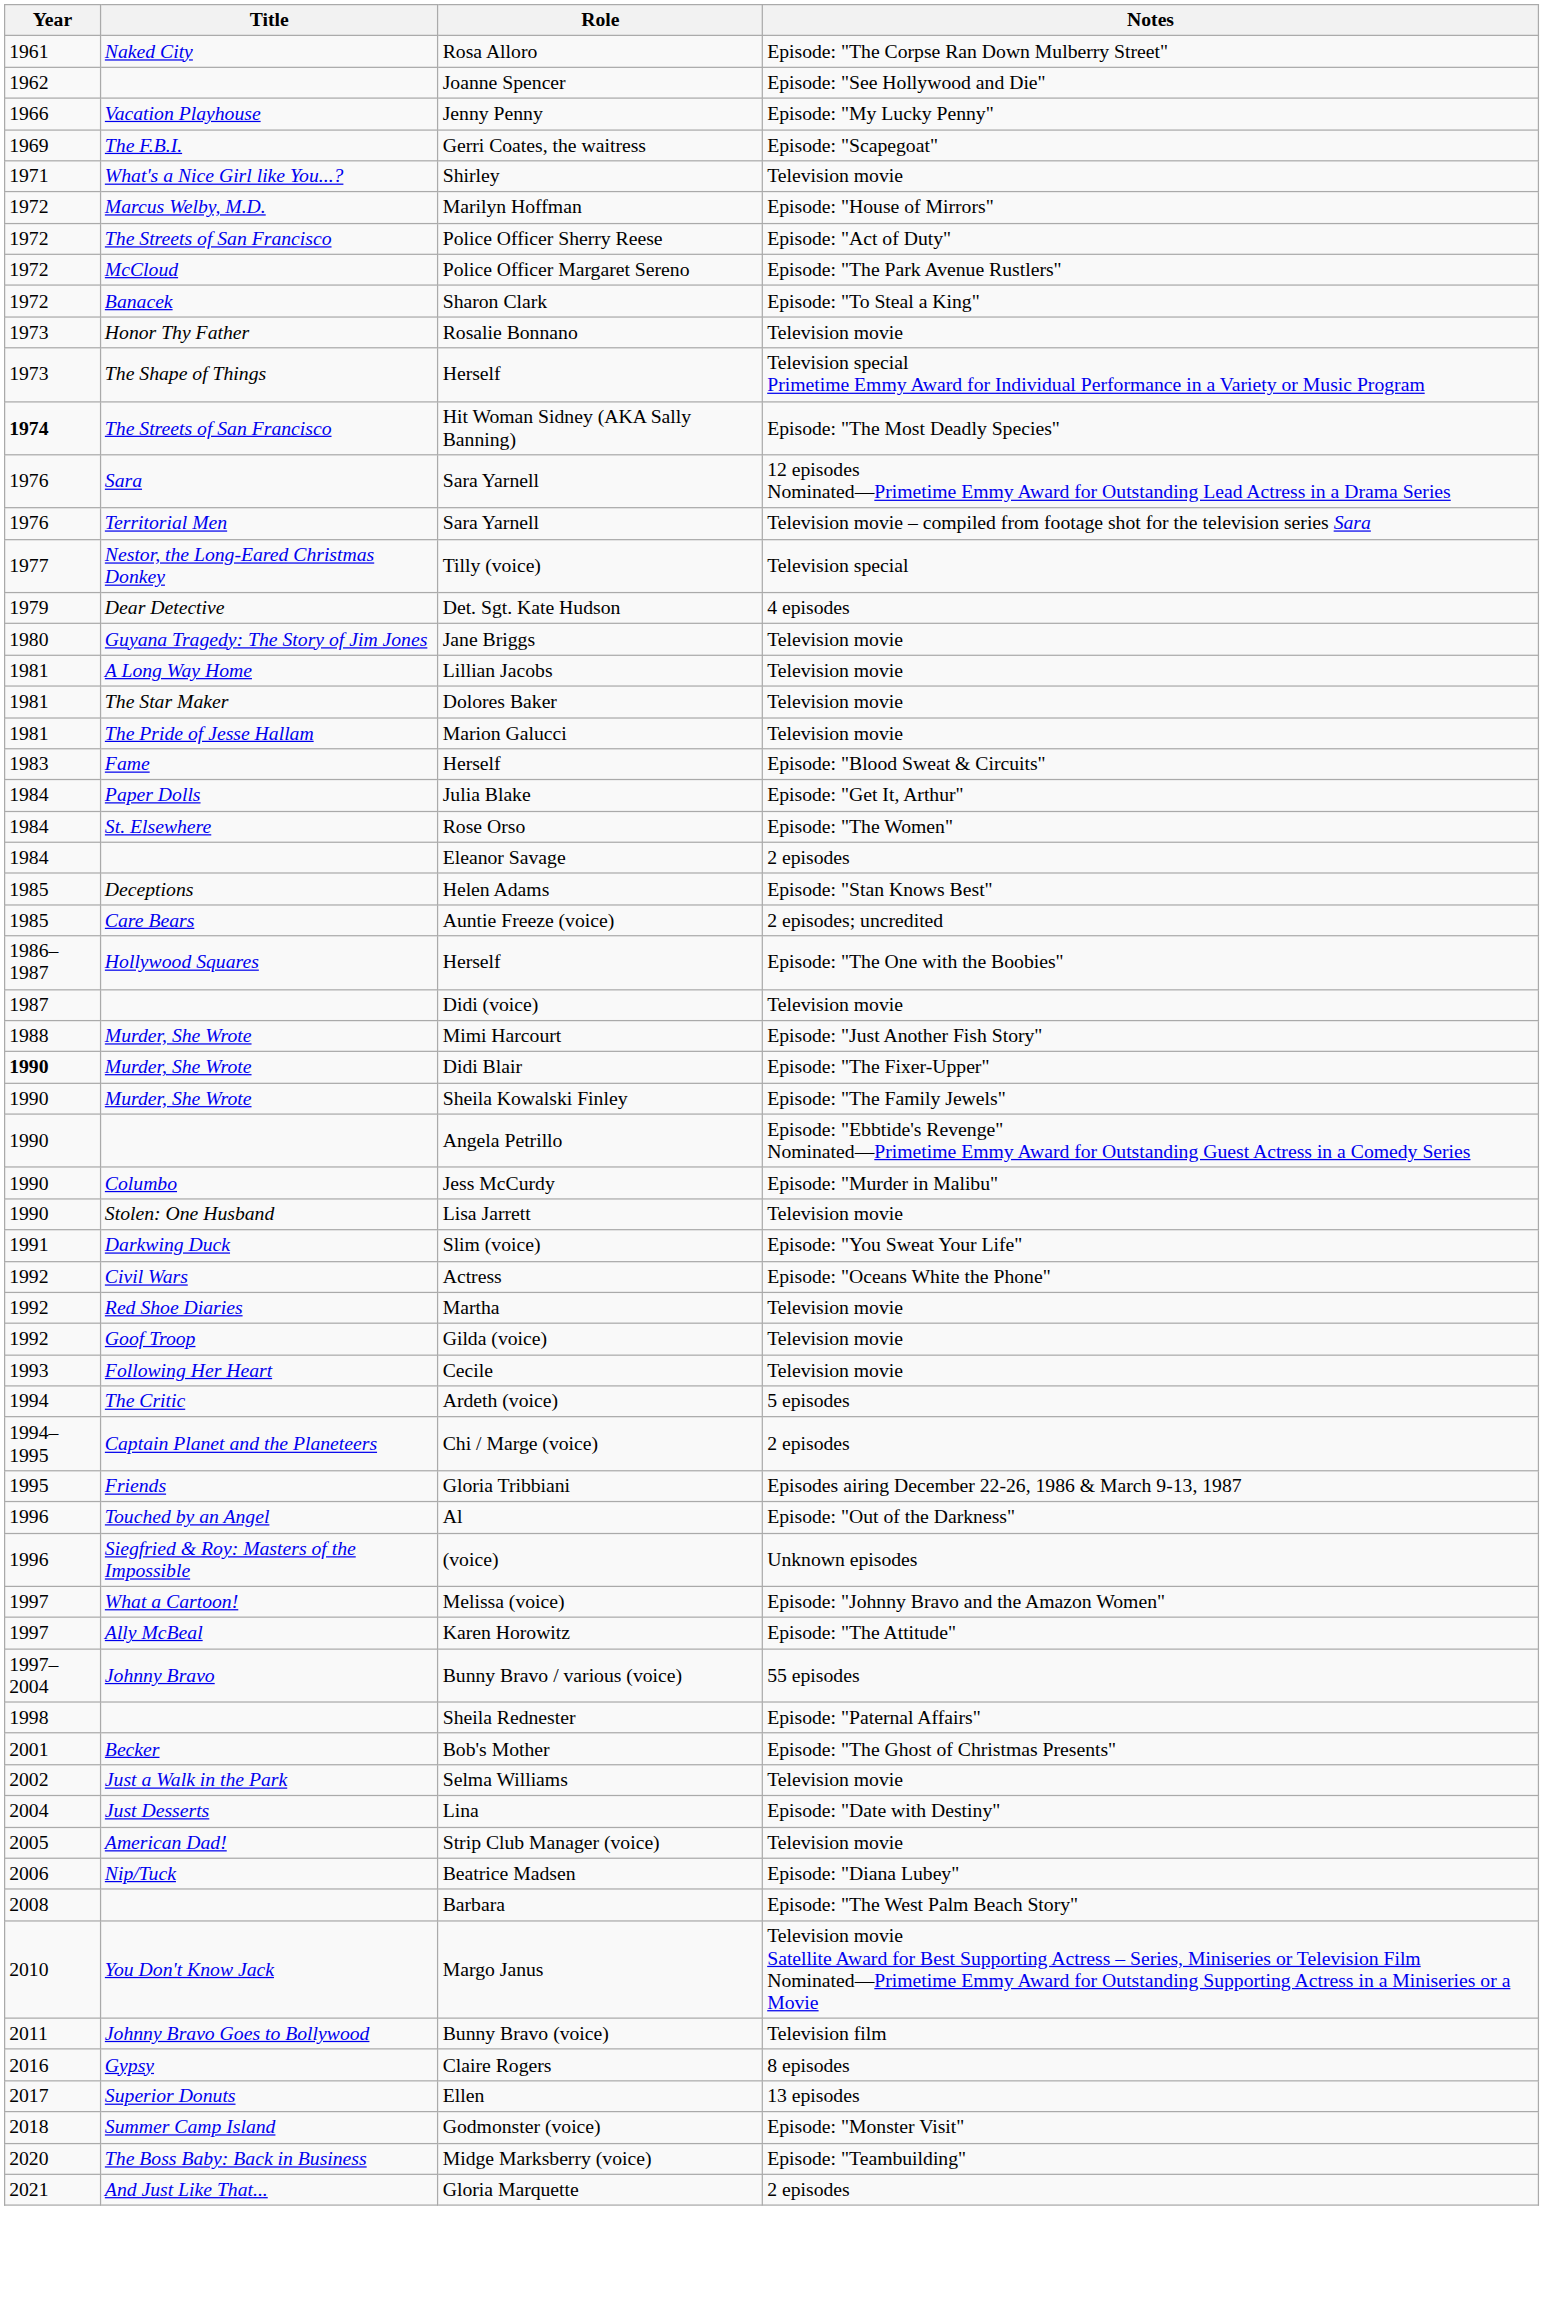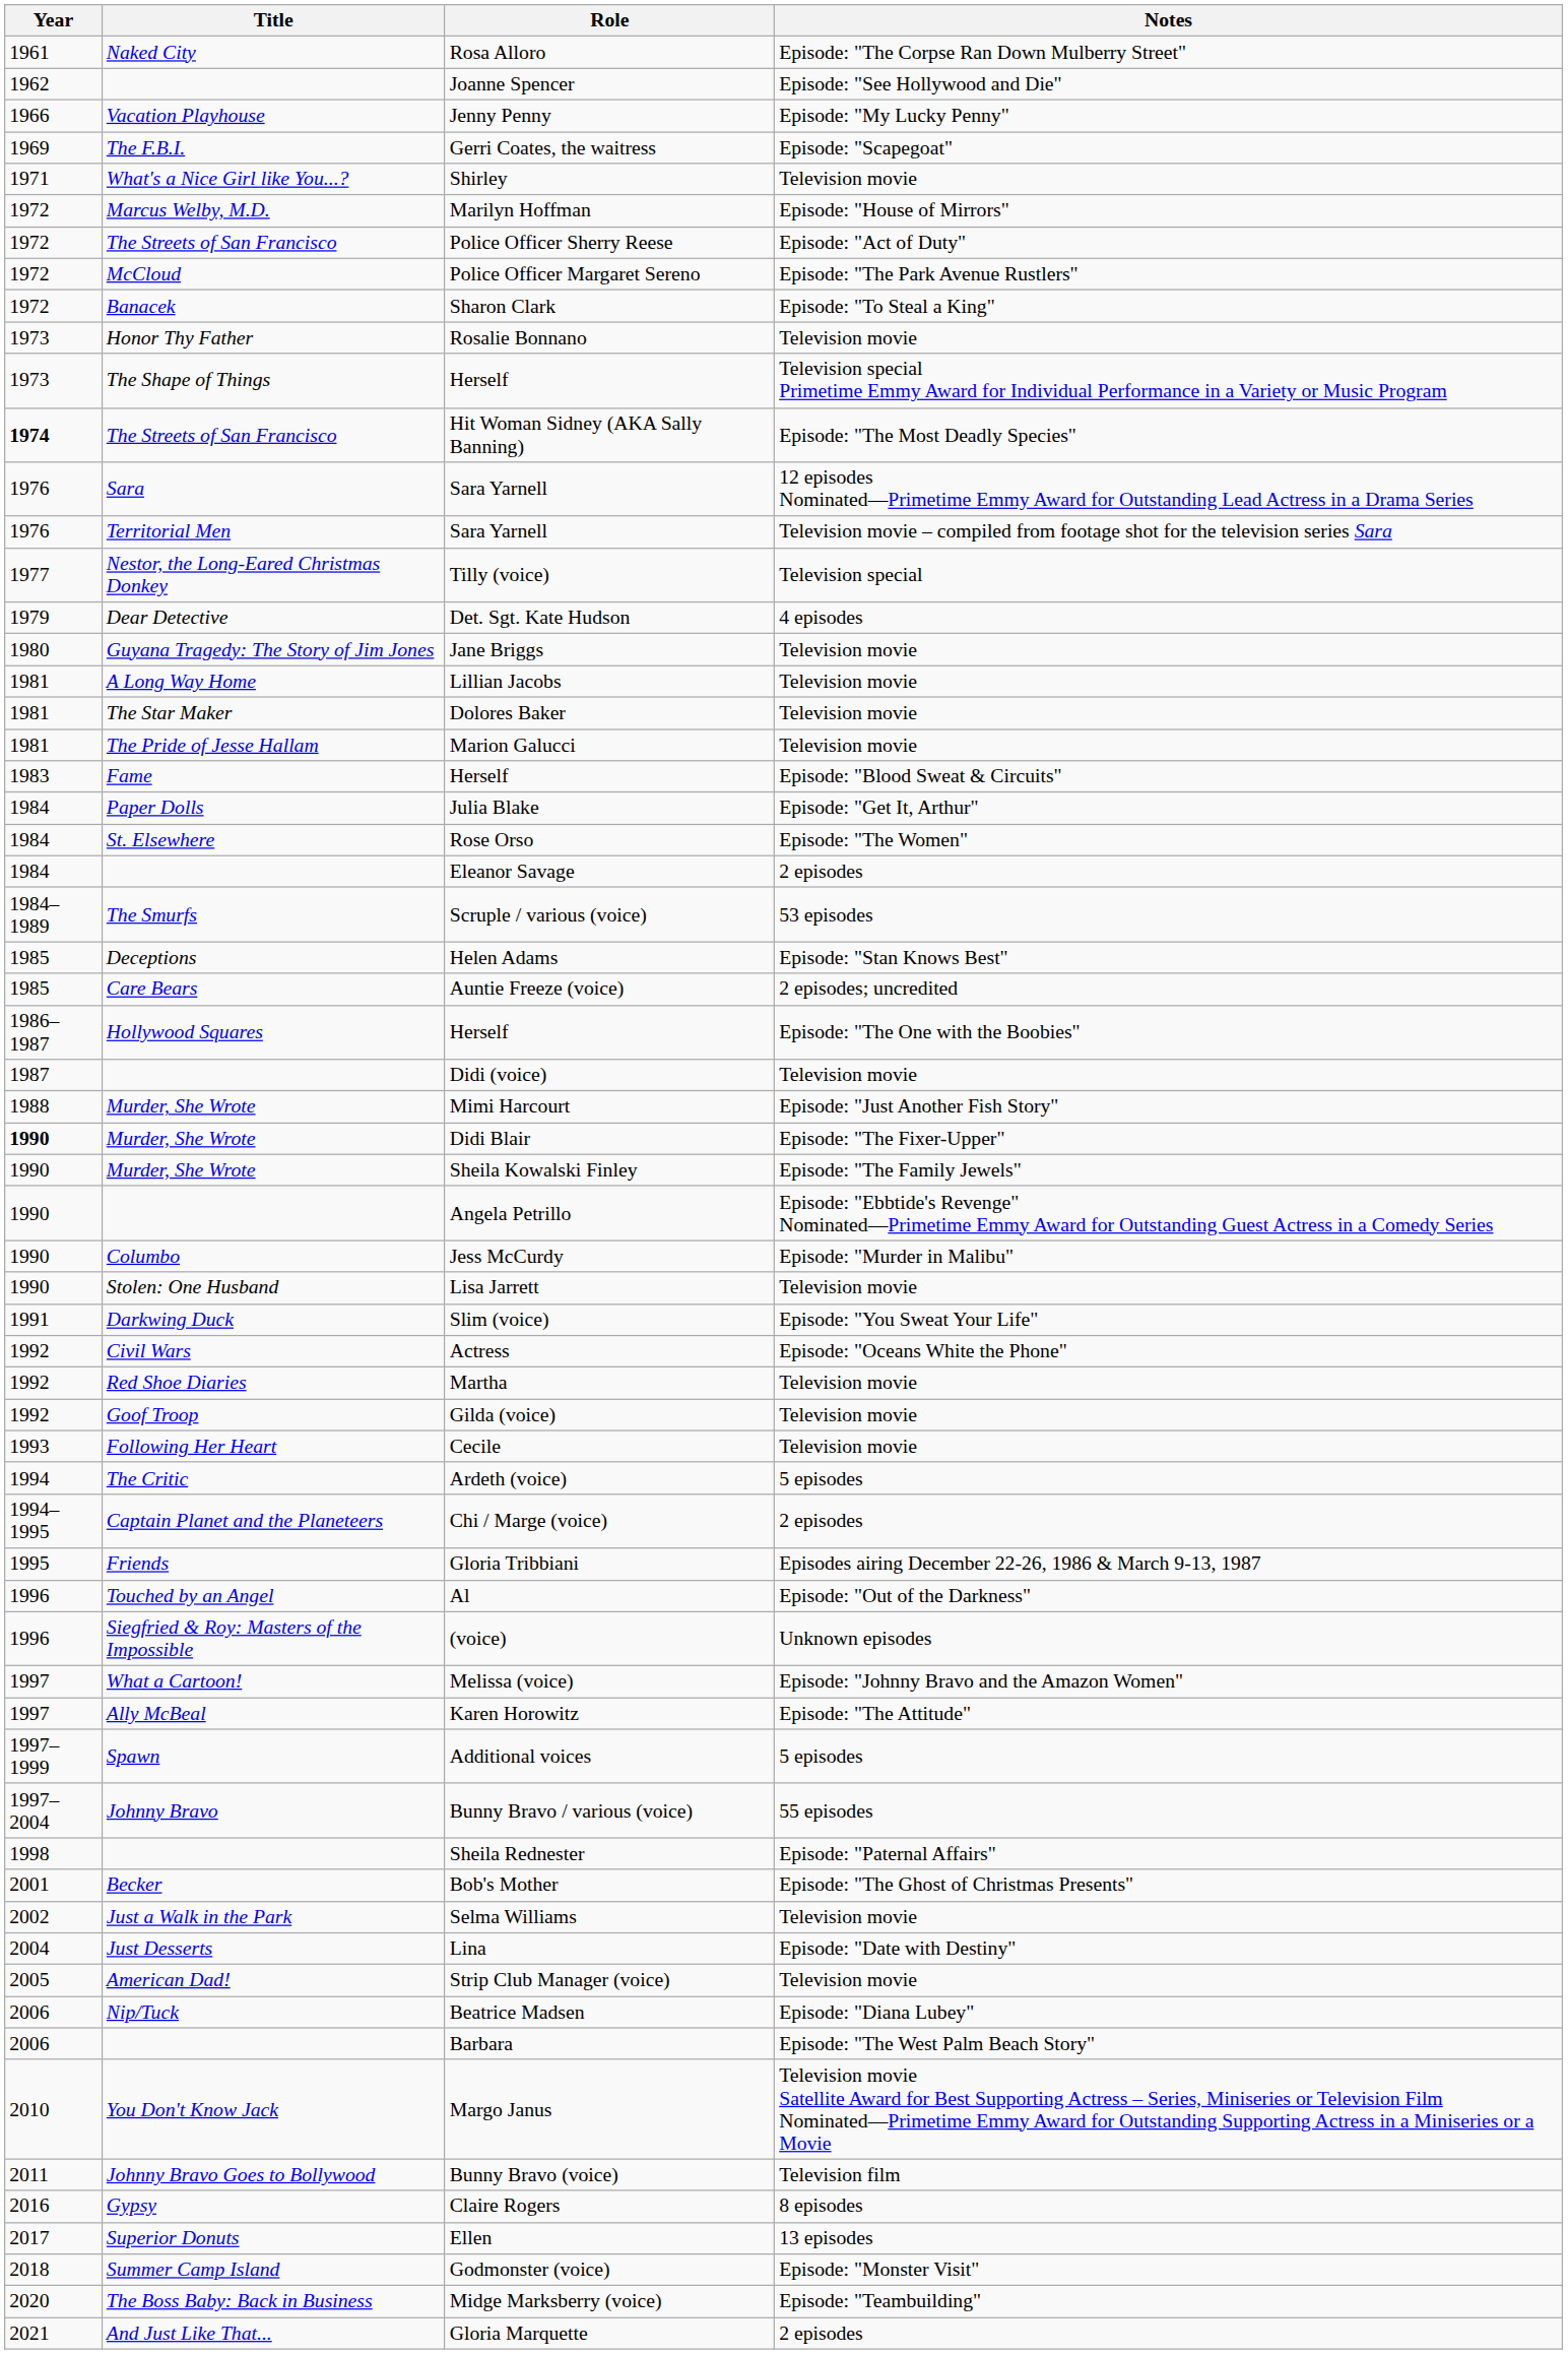 <table class="wikitable sortable">
 <tr>
 <th>Year</th>
 <th>Title</th>
 <th>Role</th>
 <th class="unsortable">Notes</th>
 </tr>
 <tr>
 <td>1961</td>
 <td><em><a href='#'>Naked City</a></em></td>
 <td>Rosa Alloro</td>
 <td>Episode: "The Corpse Ran Down Mulberry Street"</td>
 </tr>
 <tr>
 <td>1962</td>
 <td><em></em></td>
 <td>Joanne Spencer</td>
 <td>Episode: "See Hollywood and Die"</td>
 </tr>
 <tr>
 <td>1966</td>
 <td><em><a href='#'>Vacation Playhouse</a></em></td>
 <td>Jenny Penny</td>
 <td>Episode: "My Lucky Penny"</td>
 </tr>
 <tr>
 <td>1969</td>
 <td><em><a href='#'>The F.B.I.</a></em></td>
 <td>Gerri Coates, the waitress</td>
 <td>Episode: "Scapegoat"</td>
 </tr>
 <tr>
 <td>1971</td>
 <td><em><a href='#'>What's a Nice Girl like You...?</a></em></td>
 <td>Shirley</td>
 <td>Television movie</td>
 </tr>
 <tr>
 <td>1972</td>
 <td><em><a href='#'>Marcus Welby, M.D.</a></em></td>
 <td>Marilyn Hoffman</td>
 <td>Episode: "House of Mirrors"</td>
 </tr>
 <tr>
 <td>1972</td>
 <td><em><a href='#'>The Streets of San Francisco</a></em></td>
 <td>Police Officer Sherry Reese</td>
 <td>Episode: "Act of Duty"</td>
 </tr>
 <tr>
 <td>1972</td>
 <td><em><a href='#'>McCloud</a></em></td>
 <td>Police Officer Margaret Sereno</td>
 <td>Episode: "The Park Avenue Rustlers"</td>
 </tr>
 <tr>
 <td>1972</td>
 <td><em><a href='#'>Banacek</a></em></td>
 <td>Sharon Clark</td>
 <td>Episode: "To Steal a King"</td>
 </tr>
 <tr>
 <td>1973</td>
 <td><em>Honor Thy Father</em></td>
 <td>Rosalie Bonnano</td>
 <td>Television movie</td>
 </tr>
 <tr>
 <td>1973</td>
 <td><em>The Shape of Things</em></td>
 <td>Herself</td>
 <td>Television special<br><a href='#'>Primetime Emmy Award for Individual Performance in a Variety or Music Program</a></td>
 </tr>
 <tr>
 <td><strong>1974</strong></td>
 <td><em><a href='#'>The Streets of San Francisco</a></em></td>
 <td>Hit Woman Sidney (AKA Sally Banning)</td>
 <td>Episode: "The Most Deadly Species"</td>
 </tr>
 <tr>
 <td>1976</td>
 <td><em><a href='#'>Sara</a></em></td>
 <td>Sara Yarnell</td>
 <td>12 episodes<br>Nominated—<a href='#'>Primetime Emmy Award for Outstanding Lead Actress in a Drama Series</a></td>
 </tr>
 <tr>
 <td>1976</td>
 <td><em><a href='#'>Territorial Men</a></em></td>
 <td>Sara Yarnell</td>
 <td>Television movie – compiled from footage shot for the television series <em><a href='#'>Sara</a></em></td>
 </tr>
 <tr>
 <td>1977</td>
 <td><em><a href='#'>Nestor, the Long-Eared Christmas Donkey</a></em></td>
 <td>Tilly (voice)</td>
 <td>Television special</td>
 </tr>
 <tr>
 <td>1979</td>
 <td><em>Dear Detective</em></td>
 <td>Det. Sgt. Kate Hudson</td>
 <td>4 episodes</td>
 </tr>
 <tr>
 <td>1980</td>
 <td><em><a href='#'>Guyana Tragedy: The Story of Jim Jones</a></em></td>
 <td>Jane Briggs</td>
 <td>Television movie</td>
 </tr>
 <tr>
 <td>1981</td>
 <td><em><a href='#'>A Long Way Home</a></em></td>
 <td>Lillian Jacobs</td>
 <td>Television movie</td>
 </tr>
 <tr>
 <td>1981</td>
 <td><em>The Star Maker</em></td>
 <td>Dolores Baker</td>
 <td>Television movie</td>
 </tr>
 <tr>
 <td>1981</td>
 <td><em><a href='#'>The Pride of Jesse Hallam</a></em></td>
 <td>Marion Galucci</td>
 <td>Television movie</td>
 </tr>
 <tr>
 <td>1983</td>
 <td><a href='#'><em>Fame</em></a></td>
 <td>Herself</td>
 <td>Episode: "Blood Sweat & Circuits"</td>
 </tr>
 <tr>
 <td>1984</td>
 <td><em><a href='#'>Paper Dolls</a></em></td>
 <td>Julia Blake</td>
 <td>Episode: "Get It, Arthur"</td>
 </tr>
 <tr>
 <td>1984</td>
 <td><em><a href='#'>St. Elsewhere</a></em></td>
 <td>Rose Orso</td>
 <td>Episode: "The Women"</td>
 </tr>
 <tr>
 <td>1984</td>
 <td><em></em></td>
 <td>Eleanor Savage</td>
 <td>2 episodes</td>
 </tr>
 <tr>
+<td>1984–1989</td>
+<td><em><a href='#'>The Smurfs</a></em></td>
+<td>Scruple / various (voice)</td>
+<td>53 episodes</td>
+</tr>
+<tr>
 <td>1985</td>
 <td><em>Deceptions</em></td>
 <td>Helen Adams</td>
 <td>Episode: "Stan Knows Best"</td>
 </tr>
 <tr>
 <td>1985</td>
 <td><em><a href='#'>Care Bears</a></em></td>
 <td>Auntie Freeze (voice)</td>
 <td>2 episodes; uncredited</td>
 </tr>
 <tr>
 <td>1986–1987</td>
 <td><em><a href='#'>Hollywood Squares</a></em></td>
 <td>Herself</td>
 <td>Episode: "The One with the Boobies"</td>
 </tr>
 <tr>
 <td>1987</td>
 <td><em></em></td>
 <td>Didi (voice)</td>
 <td>Television movie</td>
 </tr>
 <tr>
 <td>1988</td>
 <td><em><a href='#'>Murder, She Wrote</a></em></td>
 <td>Mimi Harcourt</td>
 <td>Episode: "Just Another Fish Story"</td>
 </tr>
 <tr>
 <td><strong>1990</strong></td>
 <td><em><a href='#'>Murder, She Wrote</a></em></td>
 <td>Didi Blair</td>
 <td>Episode: "The Fixer-Upper"</td>
 </tr>
 <tr>
 <td>1990</td>
 <td><em><a href='#'>Murder, She Wrote</a></em></td>
 <td>Sheila Kowalski Finley</td>
 <td>Episode: "The Family Jewels"</td>
 </tr>
 <tr>
 <td>1990</td>
 <td><em></em></td>
 <td>Angela Petrillo</td>
 <td>Episode: "Ebbtide's Revenge"<br>Nominated—<a href='#'>Primetime Emmy Award for Outstanding Guest Actress in a Comedy Series</a></td>
 </tr>
 <tr>
 <td>1990</td>
 <td><em><a href='#'>Columbo</a></em></td>
 <td>Jess McCurdy</td>
 <td>Episode: "Murder in Malibu"</td>
 </tr>
 <tr>
 <td>1990</td>
 <td><em>Stolen: One Husband</em></td>
 <td>Lisa Jarrett</td>
 <td>Television movie</td>
 </tr>
 <tr>
 <td>1991</td>
 <td><em><a href='#'>Darkwing Duck</a></em></td>
 <td>Slim (voice)</td>
 <td>Episode: "You Sweat Your Life"</td>
 </tr>
 <tr>
 <td>1992</td>
 <td><em><a href='#'>Civil Wars</a></em></td>
 <td>Actress</td>
 <td>Episode: "Oceans White the Phone"</td>
 </tr>
 <tr>
 <td>1992</td>
 <td><em><a href='#'>Red Shoe Diaries</a></em></td>
 <td>Martha</td>
 <td>Television movie</td>
 </tr>
 <tr>
 <td>1992</td>
 <td><em><a href='#'>Goof Troop</a></em></td>
 <td>Gilda (voice)</td>
 <td>Television movie</td>
 </tr>
 <tr>
 <td>1993</td>
 <td><em><a href='#'>Following Her Heart</a></em></td>
 <td>Cecile</td>
 <td>Television movie</td>
 </tr>
 <tr>
 <td>1994</td>
 <td><em><a href='#'>The Critic</a></em></td>
 <td>Ardeth (voice)</td>
 <td>5 episodes</td>
 </tr>
 <tr>
 <td>1994–1995</td>
 <td><em><a href='#'>Captain Planet and the Planeteers</a></em></td>
 <td>Chi / Marge (voice)</td>
 <td>2 episodes</td>
 </tr>
 <tr>
 <td>1995</td>
 <td><em><a href='#'>Friends</a></em></td>
 <td>Gloria Tribbiani</td>
 <td>Episodes airing December 22-26, 1986 & March 9-13, 1987</td>
 </tr>
 <tr>
 <td>1996</td>
 <td><em><a href='#'>Touched by an Angel</a></em></td>
 <td>Al</td>
 <td>Episode: "Out of the Darkness"</td>
 </tr>
 <tr>
 <td>1996</td>
 <td><em><a href='#'>Siegfried & Roy: Masters of the Impossible</a></em></td>
 <td>(voice)</td>
 <td>Unknown episodes</td>
 </tr>
 <tr>
 <td>1997</td>
 <td><em><a href='#'>What a Cartoon!</a></em></td>
 <td>Melissa (voice)</td>
 <td>Episode: "Johnny Bravo and the Amazon Women"</td>
 </tr>
 <tr>
 <td>1997</td>
 <td><em><a href='#'>Ally McBeal</a></em></td>
 <td>Karen Horowitz</td>
 <td>Episode: "The Attitude"</td>
 </tr>
 <tr>
+<td>1997–1999</td>
+<td><em><a href='#'>Spawn</a></em></td>
+<td>Additional voices</td>
+<td>5 episodes</td>
+</tr>
+<tr>
 <td>1997–2004</td>
 <td><em><a href='#'>Johnny Bravo</a></em></td>
 <td>Bunny Bravo / various (voice)</td>
 <td>55 episodes</td>
 </tr>
 <tr>
 <td>1998</td>
 <td><em></em></td>
 <td>Sheila Rednester</td>
 <td>Episode: "Paternal Affairs"</td>
 </tr>
 <tr>
 <td>2001</td>
 <td><em><a href='#'>Becker</a></em></td>
 <td>Bob's Mother</td>
 <td>Episode: "The Ghost of Christmas Presents"</td>
 </tr>
 <tr>
 <td>2002</td>
 <td><em><a href='#'>Just a Walk in the Park</a></em></td>
 <td>Selma Williams</td>
 <td>Television movie</td>
 </tr>
 <tr>
 <td>2004</td>
 <td><em><a href='#'>Just Desserts</a></em></td>
 <td>Lina</td>
 <td>Episode: "Date with Destiny"</td>
 </tr>
 <tr>
 <td>2005</td>
 <td><em><a href='#'>American Dad!</a></em></td>
 <td>Strip Club Manager (voice)</td>
 <td>Television movie</td>
 </tr>
 <tr>
 <td>2006</td>
 <td><em><a href='#'>Nip/Tuck</a></em></td>
 <td>Beatrice Madsen</td>
 <td>Episode: "Diana Lubey"</td>
 </tr>
 <tr>
-<td>2008</td>
+<td>2006</td>
 <td><em></em></td>
 <td>Barbara</td>
 <td>Episode: "The West Palm Beach Story"</td>
 </tr>
 <tr>
 <td>2010</td>
 <td><em><a href='#'>You Don't Know Jack</a></em></td>
 <td>Margo Janus</td>
 <td>Television movie<br><a href='#'>Satellite Award for Best Supporting Actress – Series, Miniseries or Television Film</a><br>Nominated—<a href='#'>Primetime Emmy Award for Outstanding Supporting Actress in a Miniseries or a Movie</a></td>
 </tr>
 <tr>
 <td>2011</td>
 <td><em><a href='#'>Johnny Bravo Goes to Bollywood</a></em></td>
 <td>Bunny Bravo (voice)</td>
 <td>Television film</td>
 </tr>
 <tr>
 <td>2016</td>
 <td><em><a href='#'>Gypsy</a></em></td>
 <td>Claire Rogers</td>
 <td>8 episodes</td>
 </tr>
 <tr>
 <td>2017</td>
 <td><em><a href='#'>Superior Donuts</a></em></td>
 <td>Ellen</td>
 <td>13 episodes</td>
 </tr>
 <tr>
 <td>2018</td>
 <td><em><a href='#'>Summer Camp Island</a></em></td>
 <td>Godmonster (voice)</td>
 <td>Episode: "Monster Visit"</td>
 </tr>
 <tr>
 <td>2020</td>
 <td><em><a href='#'>The Boss Baby: Back in Business</a></em></td>
 <td>Midge Marksberry (voice)</td>
 <td>Episode: "Teambuilding"</td>
 </tr>
 <tr>
 <td>2021</td>
 <td><em><a href='#'>And Just Like That...</a></em></td>
 <td>Gloria Marquette</td>
 <td>2 episodes</td>
 </tr>
 </table>
